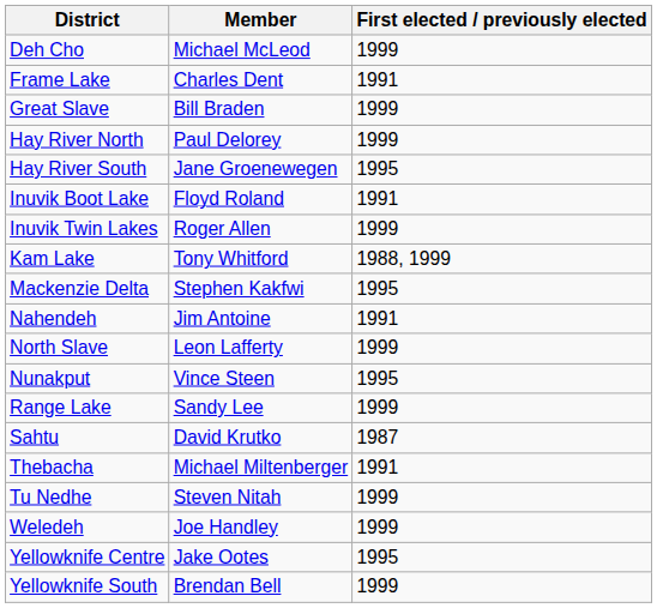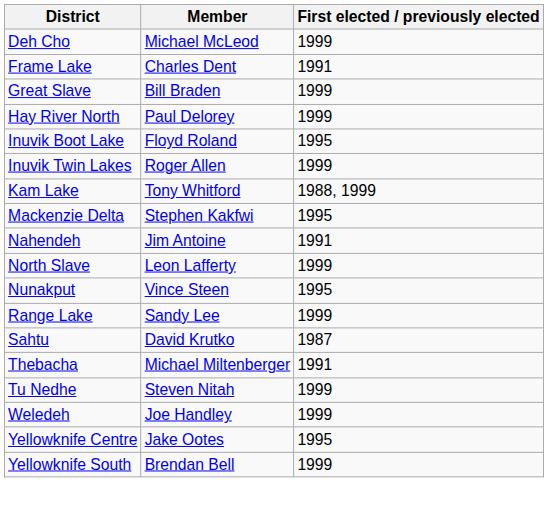 <table class="wikitable sortable">
 <tr>
 <th>District</th>
 <th>Member</th>
 <th>First elected / previously elected</th>
 </tr>
 <tr>
 <td><a href='#'>Deh Cho</a></td>
 <td><a href='#'>Michael McLeod</a></td>
 <td>1999</td>
 </tr>
 <tr>
 <td><a href='#'>Frame Lake</a></td>
 <td><a href='#'>Charles Dent</a></td>
 <td>1991</td>
 </tr>
 <tr>
 <td><a href='#'>Great Slave</a></td>
 <td><a href='#'>Bill Braden</a></td>
 <td>1999</td>
 </tr>
 <tr>
 <td><a href='#'>Hay River North</a></td>
 <td><a href='#'>Paul Delorey</a></td>
 <td>1999</td>
 </tr>
 <tr>
-<td><a href='#'>Hay River South</a></td>
-<td><a href='#'>Jane Groenewegen</a></td>
-<td>1995</td>
-</tr>
-<tr>
 <td><a href='#'>Inuvik Boot Lake</a></td>
 <td><a href='#'>Floyd Roland</a></td>
-<td>1991</td>
+<td>1995</td>
 </tr>
 <tr>
 <td><a href='#'>Inuvik Twin Lakes</a></td>
 <td><a href='#'>Roger Allen</a></td>
 <td>1999</td>
 </tr>
 <tr>
 <td><a href='#'>Kam Lake</a></td>
 <td><a href='#'>Tony Whitford</a></td>
 <td>1988, 1999</td>
 </tr>
 <tr>
 <td><a href='#'>Mackenzie Delta</a></td>
 <td><a href='#'>Stephen Kakfwi</a></td>
 <td>1995</td>
 </tr>
 <tr>
 <td><a href='#'>Nahendeh</a></td>
 <td><a href='#'>Jim Antoine</a></td>
 <td>1991</td>
 </tr>
 <tr>
 <td><a href='#'>North Slave</a></td>
 <td><a href='#'>Leon Lafferty</a></td>
 <td>1999</td>
 </tr>
 <tr>
 <td><a href='#'>Nunakput</a></td>
 <td><a href='#'>Vince Steen</a></td>
 <td>1995</td>
 </tr>
 <tr>
 <td><a href='#'>Range Lake</a></td>
 <td><a href='#'>Sandy Lee</a></td>
 <td>1999</td>
 </tr>
 <tr>
 <td><a href='#'>Sahtu</a></td>
 <td><a href='#'>David Krutko</a></td>
 <td>1987</td>
 </tr>
 <tr>
 <td><a href='#'>Thebacha</a></td>
 <td><a href='#'>Michael Miltenberger</a></td>
 <td>1991</td>
 </tr>
 <tr>
 <td><a href='#'>Tu Nedhe</a></td>
 <td><a href='#'>Steven Nitah</a></td>
 <td>1999</td>
 </tr>
 <tr>
 <td><a href='#'>Weledeh</a></td>
 <td><a href='#'>Joe Handley</a></td>
 <td>1999</td>
 </tr>
 <tr>
 <td><a href='#'>Yellowknife Centre</a></td>
 <td><a href='#'>Jake Ootes</a></td>
 <td>1995</td>
 </tr>
 <tr>
 <td><a href='#'>Yellowknife South</a></td>
 <td><a href='#'>Brendan Bell</a></td>
 <td>1999</td>
 </tr>
 </table>
